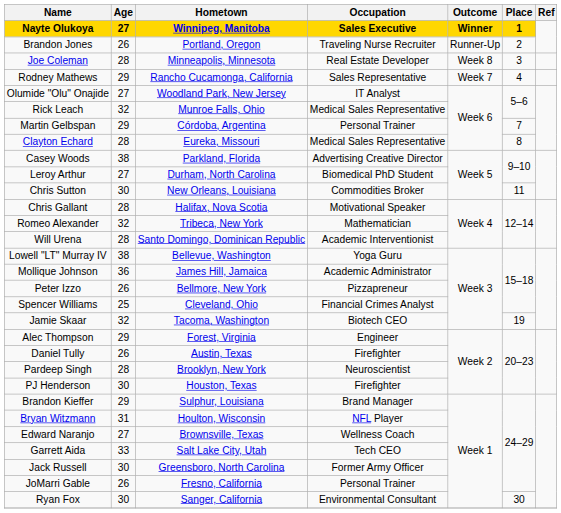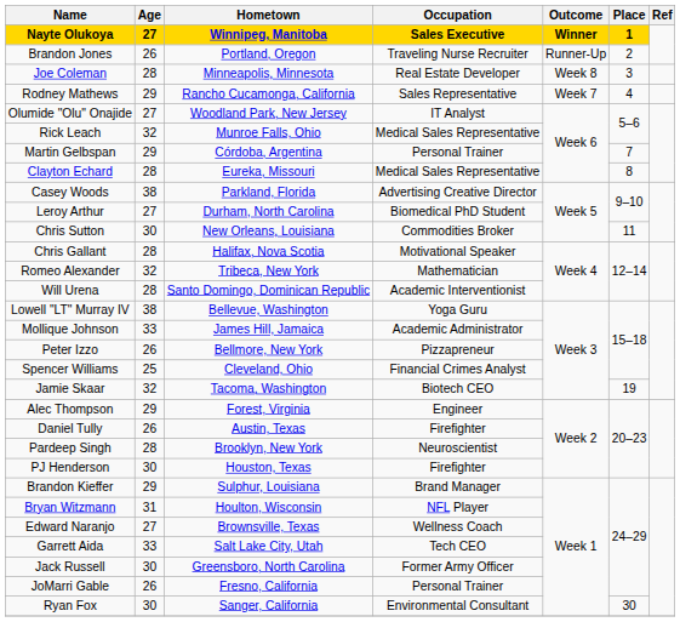 <table class="wikitable sortable" style="text-align:center; ">
 <tr>
 <th>Name</th>
 <th>Age</th>
 <th>Hometown</th>
 <th>Occupation</th>
 <th>Outcome</th>
 <th>Place</th>
 <th>Ref</th>
 </tr>
 <tr>
 <td bgcolor="gold"><strong>Nayte Olukoya</strong></td>
 <td bgcolor="gold"><strong>27</strong></td>
 <td bgcolor="gold"><strong><a href='#'>Winnipeg, Manitoba</a></strong></td>
 <td bgcolor="gold"><strong>Sales Executive</strong></td>
 <td bgcolor="gold"><strong>Winner</strong></td>
 <td bgcolor="gold"><strong>1</strong></td>
 <td rowspan="2"></td>
 </tr>
 <tr>
 <td>Brandon Jones</td>
 <td>26</td>
 <td><a href='#'>Portland, Oregon</a></td>
 <td>Traveling Nurse Recruiter</td>
 <td>Runner-Up</td>
 <td>2</td>
 </tr>
 <tr>
 <td><a href='#'>Joe Coleman</a></td>
 <td>28</td>
 <td><a href='#'>Minneapolis, Minnesota</a></td>
 <td>Real Estate Developer</td>
 <td>Week 8</td>
 <td>3</td>
 <td></td>
 </tr>
 <tr>
 <td>Rodney Mathews</td>
 <td>29</td>
 <td><a href='#'>Rancho Cucamonga, California</a></td>
 <td>Sales Representative</td>
 <td>Week 7</td>
 <td>4</td>
 <td></td>
 </tr>
 <tr>
 <td>Olumide "Olu" Onajide</td>
 <td>27</td>
 <td><a href='#'>Woodland Park, New Jersey</a></td>
 <td>IT Analyst</td>
 <td rowspan="4">Week 6</td>
 <td rowspan="2">5–6</td>
 <td rowspan="4"></td>
 </tr>
 <tr>
 <td>Rick Leach</td>
 <td>32</td>
 <td><a href='#'>Munroe Falls, Ohio</a></td>
 <td>Medical Sales Representative</td>
 </tr>
 <tr>
 <td>Martin Gelbspan</td>
 <td>29</td>
 <td><a href='#'>Córdoba, Argentina</a></td>
 <td>Personal Trainer</td>
 <td>7</td>
 </tr>
 <tr>
 <td><a href='#'>Clayton Echard</a></td>
 <td>28</td>
 <td><a href='#'>Eureka, Missouri</a></td>
 <td>Medical Sales Representative</td>
 <td>8</td>
 </tr>
 <tr>
 <td>Casey Woods</td>
 <td>38</td>
 <td><a href='#'>Parkland, Florida</a></td>
 <td>Advertising Creative Director</td>
 <td rowspan="3">Week 5</td>
 <td rowspan="2">9–10</td>
 <td rowspan="3"></td>
 </tr>
 <tr>
 <td>Leroy Arthur</td>
 <td>27</td>
 <td><a href='#'>Durham, North Carolina</a></td>
 <td>Biomedical PhD Student</td>
 </tr>
 <tr>
 <td>Chris Sutton</td>
 <td>30</td>
 <td><a href='#'>New Orleans, Louisiana</a></td>
 <td>Commodities Broker</td>
 <td>11</td>
 </tr>
 <tr>
 <td>Chris Gallant</td>
 <td>28</td>
 <td><a href='#'>Halifax, Nova Scotia</a></td>
 <td>Motivational Speaker</td>
 <td rowspan="3">Week 4</td>
 <td rowspan="3">12–14</td>
 <td rowspan="3"></td>
 </tr>
 <tr>
 <td>Romeo Alexander</td>
 <td>32</td>
 <td><a href='#'>Tribeca, New York</a></td>
 <td>Mathematician</td>
 </tr>
 <tr>
 <td>Will Urena</td>
 <td>28</td>
 <td><a href='#'>Santo Domingo, Dominican Republic</a></td>
 <td>Academic Interventionist</td>
 </tr>
 <tr>
 <td>Lowell "LT" Murray IV</td>
 <td>38</td>
 <td><a href='#'>Bellevue, Washington</a></td>
 <td>Yoga Guru</td>
 <td rowspan="5">Week 3</td>
 <td rowspan="4">15–18</td>
 <td rowspan="5"></td>
 </tr>
 <tr>
 <td>Mollique Johnson</td>
-<td>36</td>
+<td>33</td>
 <td><a href='#'>James Hill, Jamaica</a></td>
 <td>Academic Administrator</td>
 </tr>
 <tr>
 <td>Peter Izzo</td>
 <td>26</td>
 <td><a href='#'>Bellmore, New York</a></td>
 <td>Pizzapreneur</td>
 </tr>
 <tr>
 <td>Spencer Williams</td>
 <td>25</td>
 <td><a href='#'>Cleveland, Ohio</a></td>
 <td>Financial Crimes Analyst</td>
 </tr>
 <tr>
 <td>Jamie Skaar</td>
 <td>32</td>
 <td><a href='#'>Tacoma, Washington</a></td>
 <td>Biotech CEO</td>
 <td>19</td>
 </tr>
 <tr>
 <td>Alec Thompson</td>
 <td>29</td>
 <td><a href='#'>Forest, Virginia</a></td>
 <td>Engineer</td>
 <td rowspan="4">Week 2</td>
 <td rowspan="4">20–23</td>
 <td rowspan="4"></td>
 </tr>
 <tr>
 <td>Daniel Tully</td>
 <td>26</td>
 <td><a href='#'>Austin, Texas</a></td>
 <td>Firefighter</td>
 </tr>
 <tr>
 <td>Pardeep Singh</td>
 <td>28</td>
 <td><a href='#'>Brooklyn, New York</a></td>
 <td>Neuroscientist</td>
 </tr>
 <tr>
 <td>PJ Henderson</td>
 <td>30</td>
 <td><a href='#'>Houston, Texas</a></td>
 <td>Firefighter</td>
 </tr>
 <tr>
 <td>Brandon Kieffer</td>
 <td>29</td>
 <td><a href='#'>Sulphur, Louisiana</a></td>
 <td>Brand Manager</td>
 <td rowspan="7">Week 1</td>
 <td rowspan="6">24–29</td>
 <td rowspan="7"></td>
 </tr>
 <tr>
 <td><a href='#'>Bryan Witzmann</a></td>
 <td>31</td>
 <td><a href='#'>Houlton, Wisconsin</a></td>
 <td><a href='#'>NFL</a> Player</td>
 </tr>
 <tr>
 <td>Edward Naranjo</td>
 <td>27</td>
 <td><a href='#'>Brownsville, Texas</a></td>
 <td>Wellness Coach</td>
 </tr>
 <tr>
 <td>Garrett Aida</td>
 <td>33</td>
 <td><a href='#'>Salt Lake City, Utah</a></td>
 <td>Tech CEO</td>
 </tr>
 <tr>
 <td>Jack Russell</td>
 <td>30</td>
 <td><a href='#'>Greensboro, North Carolina</a></td>
 <td>Former Army Officer</td>
 </tr>
 <tr>
 <td>JoMarri Gable</td>
 <td>26</td>
 <td><a href='#'>Fresno, California</a></td>
 <td>Personal Trainer</td>
 </tr>
 <tr>
 <td>Ryan Fox</td>
 <td>30</td>
 <td><a href='#'>Sanger, California</a></td>
 <td>Environmental Consultant</td>
 <td>30</td>
 </tr>
 <tr>
 </tr>
 </table>
